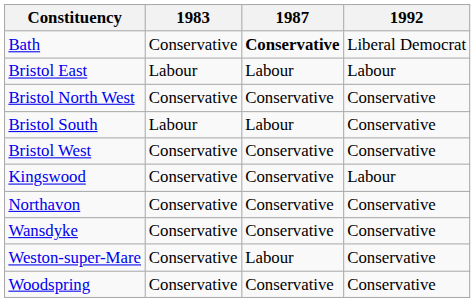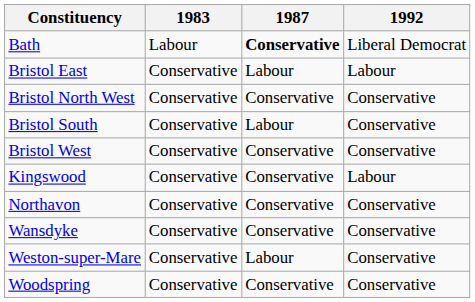 <table class="wikitable">
 <tr>
 <th>Constituency</th>
 <th>1983</th>
 <th>1987</th>
 <th>1992</th>
 </tr>
 <tr>
 <td><a href='#'>Bath</a></td>
-<td bgcolor=>Conservative</td>
+<td bgcolor=>Labour</td>
 <td bgcolor=><strong>Conservative</strong></td>
 <td bgcolor=>Liberal Democrat</td>
 </tr>
 <tr>
 <td><a href='#'>Bristol East</a></td>
-<td bgcolor=>Labour</td>
+<td bgcolor=>Conservative</td>
 <td bgcolor=>Labour</td>
 <td bgcolor=>Labour</td>
 </tr>
 <tr>
 <td><a href='#'>Bristol North West</a></td>
 <td bgcolor=>Conservative</td>
 <td bgcolor=>Conservative</td>
 <td bgcolor=>Conservative</td>
 </tr>
 <tr>
 <td><a href='#'>Bristol South</a></td>
-<td bgcolor=>Labour</td>
+<td bgcolor=>Conservative</td>
 <td bgcolor=>Labour</td>
 <td bgcolor=>Conservative</td>
 </tr>
 <tr>
 <td><a href='#'>Bristol West</a></td>
 <td bgcolor=>Conservative</td>
 <td bgcolor=>Conservative</td>
 <td bgcolor=>Conservative</td>
 </tr>
 <tr>
 <td><a href='#'>Kingswood</a></td>
 <td bgcolor=>Conservative</td>
 <td bgcolor=>Conservative</td>
 <td bgcolor=>Labour</td>
 </tr>
 <tr>
 <td><a href='#'>Northavon</a></td>
 <td bgcolor=>Conservative</td>
 <td bgcolor=>Conservative</td>
 <td bgcolor=>Conservative</td>
 </tr>
 <tr>
 <td><a href='#'>Wansdyke</a></td>
 <td bgcolor=>Conservative</td>
 <td bgcolor=>Conservative</td>
 <td bgcolor=>Conservative</td>
 </tr>
 <tr>
 <td><a href='#'>Weston-super-Mare</a></td>
 <td bgcolor=>Conservative</td>
 <td bgcolor=>Labour</td>
 <td bgcolor=>Conservative</td>
 </tr>
 <tr>
 <td><a href='#'>Woodspring</a></td>
 <td bgcolor=>Conservative</td>
 <td bgcolor=>Conservative</td>
 <td bgcolor=>Conservative</td>
 </tr>
 </table>
